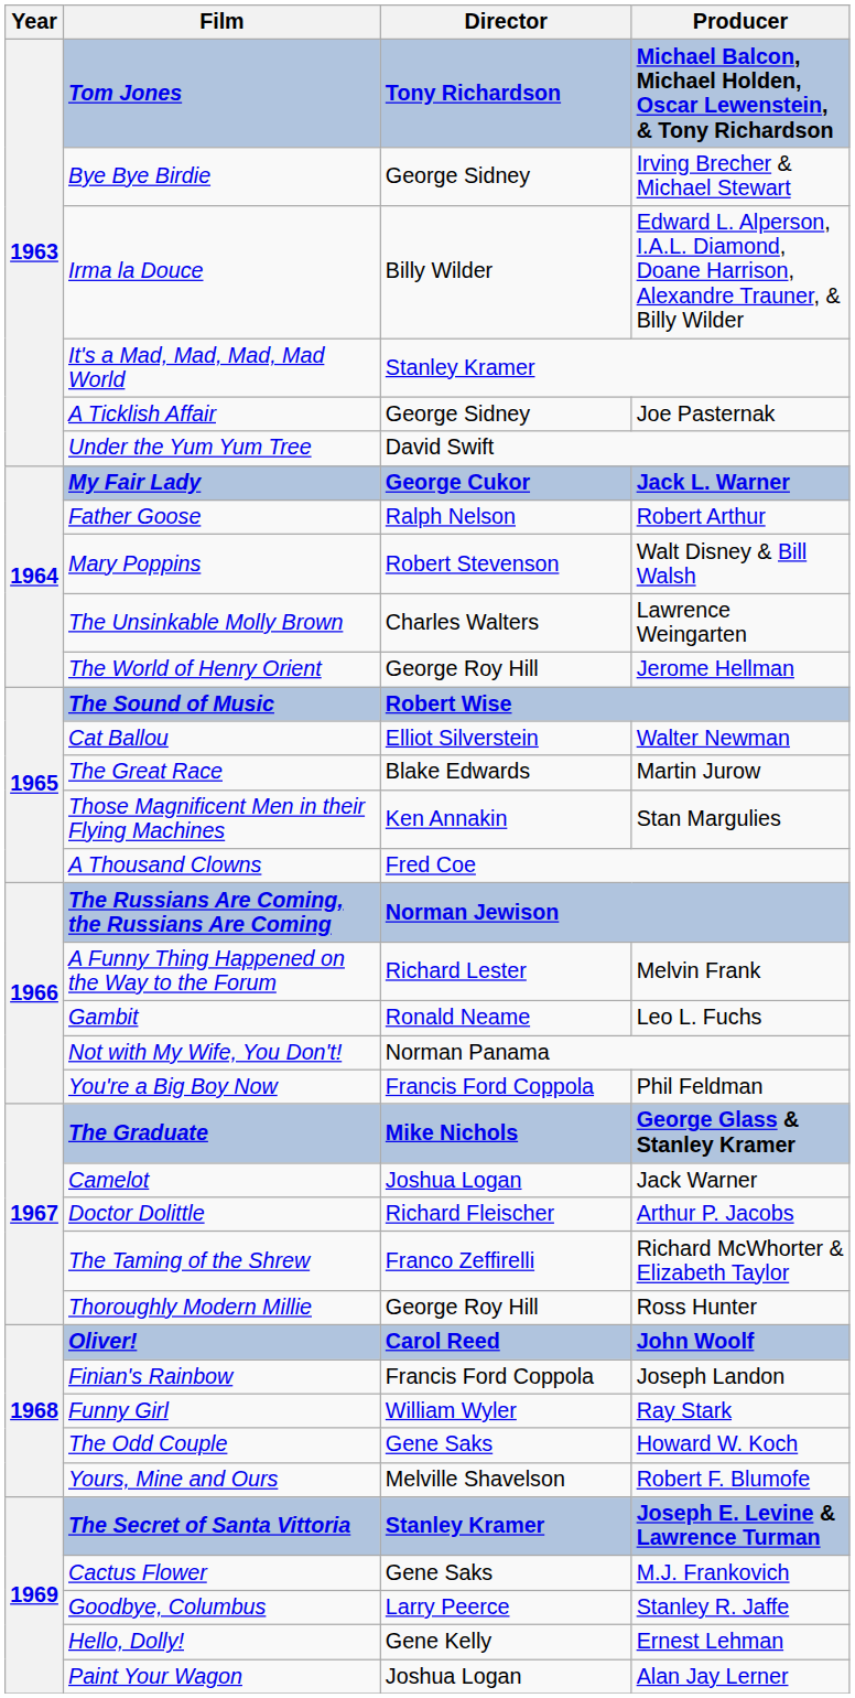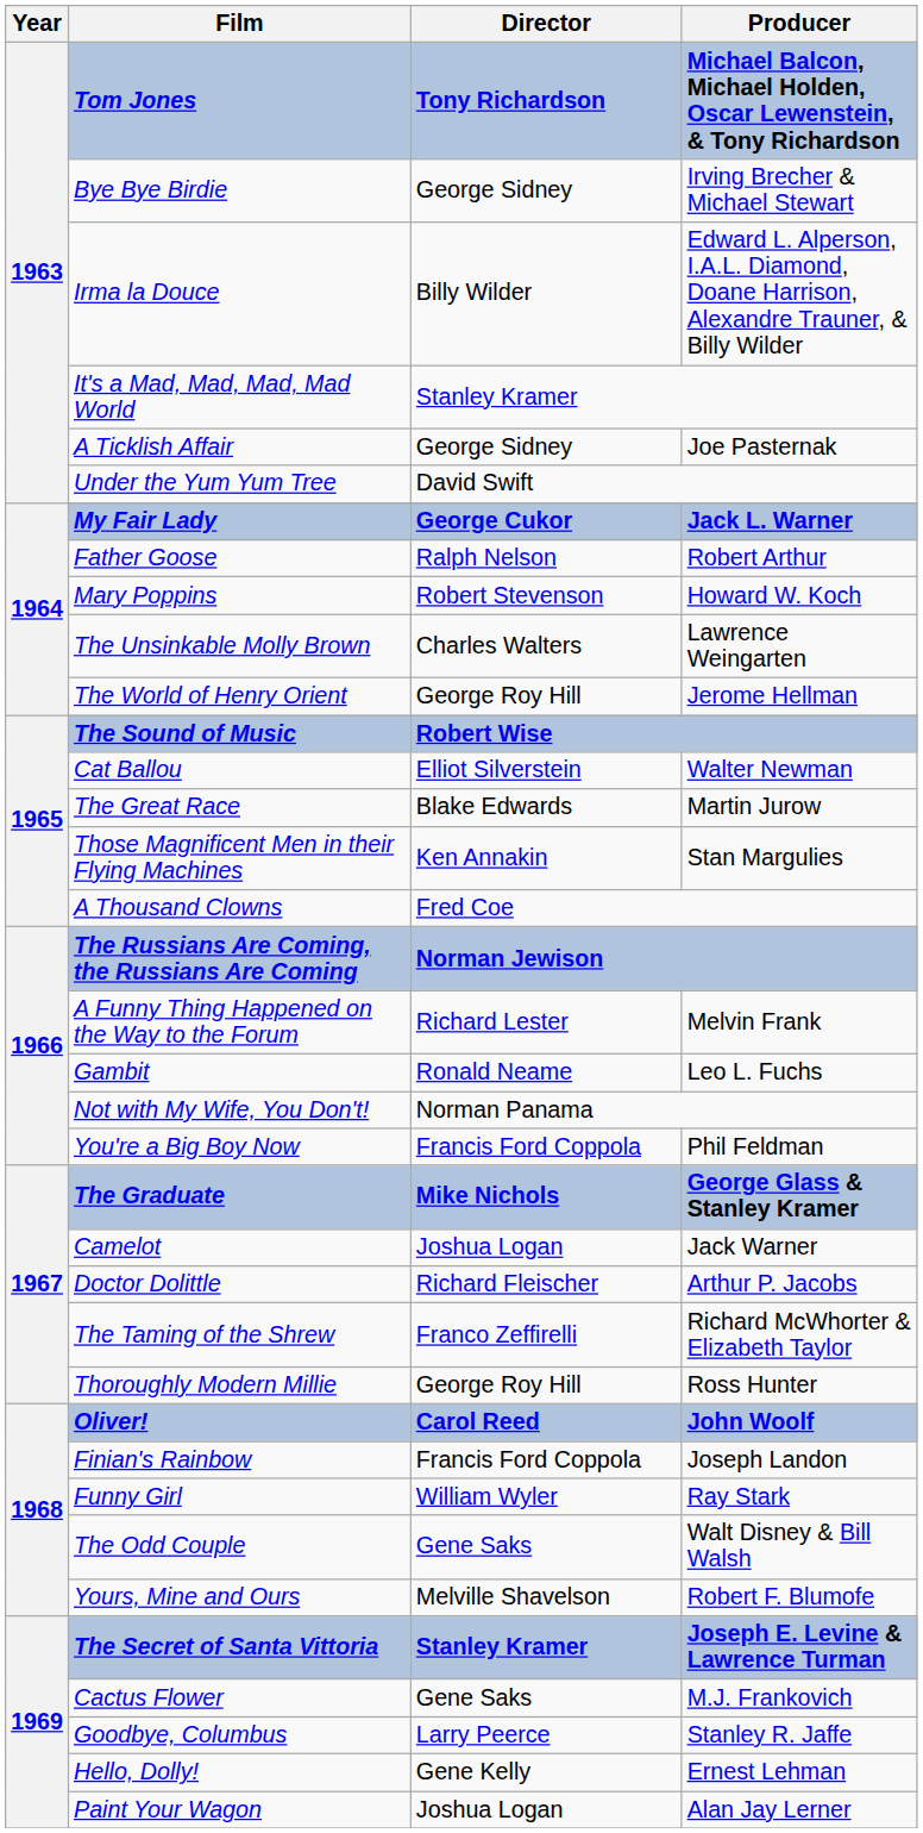 <table class="wikitable sortable" style="width:100%; text-align:left">
 <tr>
 <th style="width:6%;">Year</th>
 <th style="width:38%;">Film</th>
 <th style="width:30%;">Director</th>
 <th style="width:30%;">Producer</th>
 </tr>
 <tr>
 <th rowspan="6" style="text-align:center;"><a href='#'>1963</a></th>
 <td style="background:#b0c4de; text-align:left;"><strong><em><a href='#'>Tom Jones</a></em></strong></td>
 <td style="background:#B0C4DE;"><strong><a href='#'>Tony Richardson</a></strong></td>
 <td style="background:#B0C4DE;"><strong><a href='#'>Michael Balcon</a>, Michael Holden, <a href='#'>Oscar Lewenstein</a>, & Tony Richardson</strong></td>
 </tr>
 <tr>
 <td style="text-align:left;"><em><a href='#'>Bye Bye Birdie</a></em></td>
 <td>George Sidney</td>
 <td><a href='#'>Irving Brecher</a> & <a href='#'>Michael Stewart</a></td>
 </tr>
 <tr>
 <td style="text-align:left;"><em><a href='#'>Irma la Douce</a></em></td>
 <td>Billy Wilder</td>
 <td><a href='#'>Edward L. Alperson</a>, <a href='#'>I.A.L. Diamond</a>, <a href='#'>Doane Harrison</a>, <a href='#'>Alexandre Trauner</a>, & Billy Wilder</td>
 </tr>
 <tr>
 <td style="text-align:left;"><em><a href='#'>It's a Mad, Mad, Mad, Mad World</a></em></td>
 <td colspan="2"><a href='#'>Stanley Kramer</a></td>
 </tr>
 <tr>
 <td style="text-align:left;"><em><a href='#'>A Ticklish Affair</a></em></td>
 <td>George Sidney</td>
 <td>Joe Pasternak</td>
 </tr>
 <tr>
 <td style="text-align:left;"><em><a href='#'>Under the Yum Yum Tree</a></em></td>
 <td colspan="2">David Swift</td>
 </tr>
 <tr>
 <th rowspan="5" style="text-align:center;"><a href='#'>1964</a></th>
 <td style="background:#b0c4de; text-align:left;"><strong><em><a href='#'>My Fair Lady</a></em></strong></td>
 <td style="background:#B0C4DE;"><strong><a href='#'>George Cukor</a></strong></td>
 <td style="background:#B0C4DE;"><strong><a href='#'>Jack L. Warner</a></strong></td>
 </tr>
 <tr>
 <td style="text-align:left;"><em><a href='#'>Father Goose</a></em></td>
 <td><a href='#'>Ralph Nelson</a></td>
 <td><a href='#'>Robert Arthur</a></td>
 </tr>
 <tr>
 <td style="text-align:left;"><em><a href='#'>Mary Poppins</a></em></td>
 <td><a href='#'>Robert Stevenson</a></td>
-<td>Walt Disney & <a href='#'>Bill Walsh</a></td>
+<td><a href='#'>Howard W. Koch</a></td>
 </tr>
 <tr>
 <td style="text-align:left;"><em><a href='#'>The Unsinkable Molly Brown</a></em></td>
 <td>Charles Walters</td>
 <td>Lawrence Weingarten</td>
 </tr>
 <tr>
 <td style="text-align:left;"><em><a href='#'>The World of Henry Orient</a></em></td>
 <td>George Roy Hill</td>
 <td><a href='#'>Jerome Hellman</a></td>
 </tr>
 <tr>
 <th rowspan="5" style="text-align:center;"><a href='#'>1965</a></th>
 <td style="background:#b0c4de; text-align:left;"><strong><em><a href='#'>The Sound of Music</a></em></strong></td>
 <td colspan="2" style="background:#B0C4DE;"><strong><a href='#'>Robert Wise</a></strong></td>
 </tr>
 <tr>
 <td style="text-align:left;"><em><a href='#'>Cat Ballou</a></em></td>
 <td><a href='#'>Elliot Silverstein</a></td>
 <td><a href='#'>Walter Newman</a></td>
 </tr>
 <tr>
 <td style="text-align:left;"><em><a href='#'>The Great Race</a></em></td>
 <td>Blake Edwards</td>
 <td>Martin Jurow</td>
 </tr>
 <tr>
 <td style="text-align:left;"><em><a href='#'>Those Magnificent Men in their Flying Machines</a></em></td>
 <td><a href='#'>Ken Annakin</a></td>
 <td>Stan Margulies</td>
 </tr>
 <tr>
 <td style="text-align:left;"><em><a href='#'>A Thousand Clowns</a></em></td>
 <td colspan="2"><a href='#'>Fred Coe</a></td>
 </tr>
 <tr>
 <th rowspan="5" style="text-align:center;"><a href='#'>1966</a></th>
 <td style="background:#b0c4de; text-align:left;"><strong><em><a href='#'>The Russians Are Coming, the Russians Are Coming</a></em></strong></td>
 <td colspan="2" style="background:#B0C4DE;"><strong><a href='#'>Norman Jewison</a></strong></td>
 </tr>
 <tr>
 <td style="text-align:left;"><em><a href='#'>A Funny Thing Happened on the Way to the Forum</a></em></td>
 <td><a href='#'>Richard Lester</a></td>
 <td>Melvin Frank</td>
 </tr>
 <tr>
 <td style="text-align:left;"><em><a href='#'>Gambit</a></em></td>
 <td><a href='#'>Ronald Neame</a></td>
 <td>Leo L. Fuchs</td>
 </tr>
 <tr>
 <td style="text-align:left;"><em><a href='#'>Not with My Wife, You Don't!</a></em></td>
 <td colspan="2">Norman Panama</td>
 </tr>
 <tr>
 <td style="text-align:left;"><em><a href='#'>You're a Big Boy Now</a></em></td>
 <td><a href='#'>Francis Ford Coppola</a></td>
 <td>Phil Feldman</td>
 </tr>
 <tr>
 <th rowspan="5" style="text-align:center;"><a href='#'>1967</a></th>
 <td style="background:#b0c4de; text-align:left;"><strong><em><a href='#'>The Graduate</a></em></strong></td>
 <td style="background:#B0C4DE;"><strong><a href='#'>Mike Nichols</a></strong></td>
 <td style="background:#B0C4DE;"><strong><a href='#'>George Glass</a> & Stanley Kramer</strong></td>
 </tr>
 <tr>
 <td style="text-align:left;"><em><a href='#'>Camelot</a></em></td>
 <td><a href='#'>Joshua Logan</a></td>
 <td>Jack Warner</td>
 </tr>
 <tr>
 <td style="text-align:left;"><em><a href='#'>Doctor Dolittle</a></em></td>
 <td><a href='#'>Richard Fleischer</a></td>
 <td><a href='#'>Arthur P. Jacobs</a></td>
 </tr>
 <tr>
 <td style="text-align:left;"><em><a href='#'>The Taming of the Shrew</a></em></td>
 <td><a href='#'>Franco Zeffirelli</a></td>
 <td>Richard McWhorter & <a href='#'>Elizabeth Taylor</a></td>
 </tr>
 <tr>
 <td style="text-align:left;"><em><a href='#'>Thoroughly Modern Millie</a></em></td>
 <td>George Roy Hill</td>
 <td>Ross Hunter</td>
 </tr>
 <tr>
 <th rowspan="5" style="text-align:center;"><a href='#'>1968</a></th>
 <td style="background:#b0c4de; text-align:left;"><strong><em><a href='#'>Oliver!</a></em></strong></td>
 <td style="background:#B0C4DE;"><strong><a href='#'>Carol Reed</a></strong></td>
 <td style="background:#B0C4DE;"><strong><a href='#'>John Woolf</a></strong></td>
 </tr>
 <tr>
 <td style="text-align:left;"><em><a href='#'>Finian's Rainbow</a></em></td>
 <td>Francis Ford Coppola</td>
 <td>Joseph Landon</td>
 </tr>
 <tr>
 <td style="text-align:left;"><em><a href='#'>Funny Girl</a></em></td>
 <td><a href='#'>William Wyler</a></td>
 <td><a href='#'>Ray Stark</a></td>
 </tr>
 <tr>
 <td style="text-align:left;"><em><a href='#'>The Odd Couple</a></em></td>
 <td><a href='#'>Gene Saks</a></td>
-<td><a href='#'>Howard W. Koch</a></td>
+<td>Walt Disney & <a href='#'>Bill Walsh</a></td>
 </tr>
 <tr>
 <td style="text-align:left;"><em><a href='#'>Yours, Mine and Ours</a></em></td>
 <td>Melville Shavelson</td>
 <td><a href='#'>Robert F. Blumofe</a></td>
 </tr>
 <tr>
 <th rowspan="5" style="text-align:center;"><a href='#'>1969</a></th>
 <td style="background:#b0c4de; text-align:left;"><strong><em><a href='#'>The Secret of Santa Vittoria</a></em></strong></td>
 <td style="background:#B0C4DE;"><strong><a href='#'>Stanley Kramer</a></strong></td>
 <td style="background:#B0C4DE;"><strong><a href='#'>Joseph E. Levine</a> & <a href='#'>Lawrence Turman</a></strong></td>
 </tr>
 <tr>
 <td style="text-align:left;"><em><a href='#'>Cactus Flower</a></em></td>
 <td>Gene Saks</td>
 <td><a href='#'>M.J. Frankovich</a></td>
 </tr>
 <tr>
 <td style="text-align:left;"><em><a href='#'>Goodbye, Columbus</a></em></td>
 <td><a href='#'>Larry Peerce</a></td>
 <td><a href='#'>Stanley R. Jaffe</a></td>
 </tr>
 <tr>
 <td style="text-align:left;"><em><a href='#'>Hello, Dolly!</a></em></td>
 <td>Gene Kelly</td>
 <td><a href='#'>Ernest Lehman</a></td>
 </tr>
 <tr>
 <td style="text-align:left;"><em><a href='#'>Paint Your Wagon</a></em></td>
 <td>Joshua Logan</td>
 <td><a href='#'>Alan Jay Lerner</a></td>
 </tr>
 </table>
